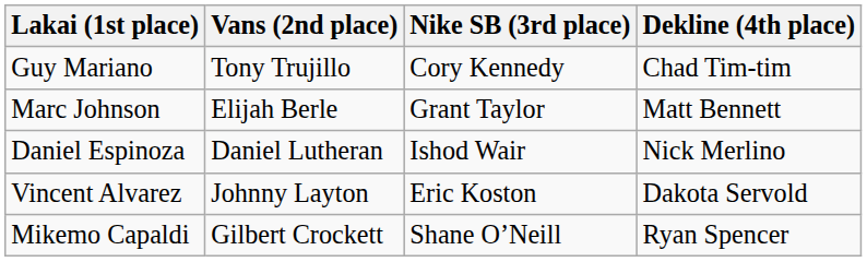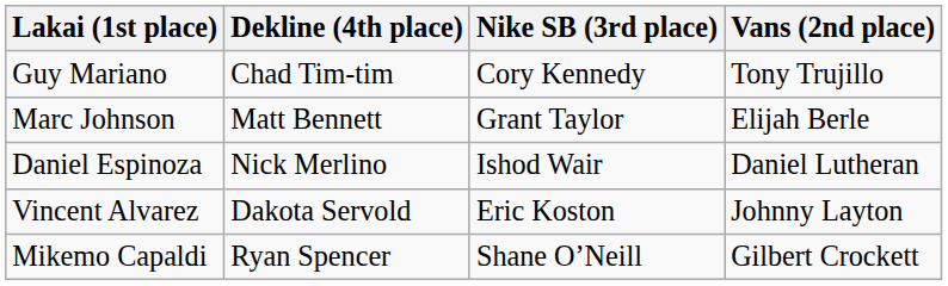 <table class="wikitable">
 <tr>
 <th>Lakai (1st place)</th>
+<th>Dekline (4th place)</th>
+<th>Nike SB (3rd place)</th>
 <th>Vans (2nd place)</th>
-<th>Nike SB (3rd place)</th>
-<th>Dekline (4th place)</th>
 </tr>
 <tr>
 <td>Guy Mariano</td>
+<td>Chad Tim-tim</td>
+<td>Cory Kennedy</td>
 <td>Tony Trujillo</td>
-<td>Cory Kennedy</td>
-<td>Chad Tim-tim</td>
 </tr>
 <tr>
 <td>Marc Johnson</td>
+<td>Matt Bennett</td>
+<td>Grant Taylor</td>
 <td>Elijah Berle</td>
-<td>Grant Taylor</td>
-<td>Matt Bennett</td>
 </tr>
 <tr>
 <td>Daniel Espinoza</td>
+<td>Nick Merlino</td>
+<td>Ishod Wair</td>
 <td>Daniel Lutheran</td>
-<td>Ishod Wair</td>
-<td>Nick Merlino</td>
 </tr>
 <tr>
 <td>Vincent Alvarez</td>
+<td>Dakota Servold</td>
+<td>Eric Koston</td>
 <td>Johnny Layton</td>
-<td>Eric Koston</td>
-<td>Dakota Servold</td>
 </tr>
 <tr>
 <td>Mikemo Capaldi</td>
+<td>Ryan Spencer</td>
+<td>Shane O’Neill</td>
 <td>Gilbert Crockett</td>
-<td>Shane O’Neill</td>
-<td>Ryan Spencer</td>
 </tr>
 </table>
